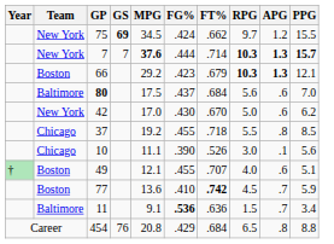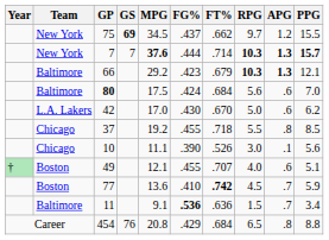 <table class="wikitable sortable" style="font-size:95%; text-align:right;">
 <tr>
 <th>Year</th>
 <th>Team</th>
 <th>GP</th>
 <th>GS</th>
 <th>MPG</th>
 <th>FG%</th>
 <th>FT%</th>
 <th>RPG</th>
 <th>APG</th>
 <th>PPG</th>
 </tr>
 <tr>
 <td style="text-align:left;"></td>
 <td style="text-align:left;"><a href='#'>New York</a></td>
 <td>75</td>
 <td><strong>69</strong></td>
 <td>34.5</td>
-<td>.424</td>
+<td>.437</td>
 <td>.662</td>
 <td>9.7</td>
 <td>1.2</td>
 <td>15.5</td>
 </tr>
 <tr>
 <td style="text-align:left;"></td>
 <td style="text-align:left;"><a href='#'>New York</a></td>
 <td>7</td>
 <td>7</td>
 <td><strong>37.6</strong></td>
 <td>.444</td>
 <td>.714</td>
 <td><strong>10.3</strong></td>
 <td><strong>1.3</strong></td>
 <td><strong>15.7</strong></td>
 </tr>
 <tr>
 <td style="text-align:left;"></td>
-<td style="text-align:left;"><a href='#'>Boston</a></td>
+<td style="text-align:left;"><a href='#'>Baltimore</a></td>
 <td>66</td>
 <td></td>
 <td>29.2</td>
 <td>.423</td>
 <td>.679</td>
 <td><strong>10.3</strong></td>
 <td><strong>1.3</strong></td>
 <td>12.1</td>
 </tr>
 <tr>
 <td style="text-align:left;"></td>
 <td style="text-align:left;"><a href='#'>Baltimore</a></td>
 <td><strong>80</strong></td>
 <td></td>
 <td>17.5</td>
-<td>.437</td>
+<td>.424</td>
 <td>.684</td>
 <td>5.6</td>
 <td>.6</td>
 <td>7.0</td>
 </tr>
 <tr>
 <td style="text-align:left;"></td>
-<td style="text-align:left;"><a href='#'>New York</a></td>
+<td style="text-align:left;"><a href='#'>L.A. Lakers</a></td>
 <td>42</td>
 <td></td>
 <td>17.0</td>
 <td>.430</td>
 <td>.670</td>
 <td>5.0</td>
 <td>.6</td>
 <td>6.2</td>
 </tr>
 <tr>
 <td style="text-align:left;"></td>
 <td style="text-align:left;"><a href='#'>Chicago</a></td>
 <td>37</td>
 <td></td>
 <td>19.2</td>
 <td>.455</td>
 <td>.718</td>
 <td>5.5</td>
 <td>.8</td>
 <td>8.5</td>
 </tr>
 <tr>
 <td style="text-align:left;"></td>
 <td style="text-align:left;"><a href='#'>Chicago</a></td>
 <td>10</td>
 <td></td>
 <td>11.1</td>
 <td>.390</td>
 <td>.526</td>
 <td>3.0</td>
 <td>.1</td>
 <td>5.6</td>
 </tr>
 <tr>
 <td style="text-align:left;background:#afe6ba;">†</td>
 <td style="text-align:left;"><a href='#'>Boston</a></td>
 <td>49</td>
 <td></td>
 <td>12.1</td>
 <td>.455</td>
 <td>.707</td>
 <td>4.0</td>
 <td>.6</td>
 <td>5.1</td>
 </tr>
 <tr>
 <td style="text-align:left;"></td>
 <td style="text-align:left;"><a href='#'>Boston</a></td>
 <td>77</td>
 <td></td>
 <td>13.6</td>
 <td>.410</td>
 <td><strong>.742</strong></td>
 <td>4.5</td>
 <td>.7</td>
 <td>5.9</td>
 </tr>
 <tr>
 <td style="text-align:left;"></td>
 <td style="text-align:left;"><a href='#'>Baltimore</a></td>
 <td>11</td>
 <td></td>
 <td>9.1</td>
 <td><strong>.536</strong></td>
 <td>.636</td>
 <td>1.5</td>
 <td>.7</td>
 <td>3.4</td>
 </tr>
 <tr class="sortbottom">
 <td style="text-align:center;" colspan="2">Career</td>
 <td>454</td>
 <td>76</td>
 <td>20.8</td>
 <td>.429</td>
 <td>.684</td>
 <td>6.5</td>
 <td>.8</td>
 <td>8.8</td>
 </tr>
 </table>
